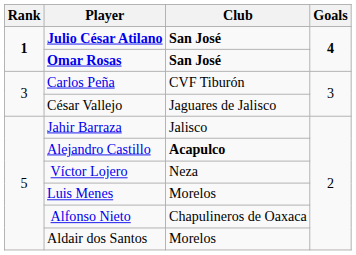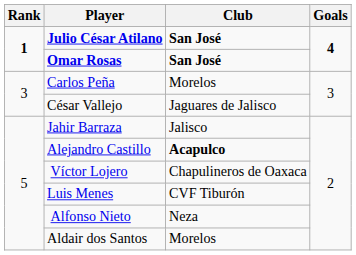 <table class="wikitable">
 <tr>
 <th>Rank</th>
 <th>Player</th>
 <th>Club</th>
 <th>Goals</th>
 </tr>
 <tr>
 <td align=center rowspan=2><strong>1</strong></td>
 <td> <strong><a href='#'>Julio César Atilano</a></strong></td>
 <td><strong>San José</strong></td>
 <td align=center rowspan=2><strong>4</strong></td>
 </tr>
 <tr>
 <td><strong> <a href='#'>Omar Rosas</a></strong></td>
 <td><strong>San José</strong></td>
 </tr>
 <tr>
 <td align=center rowspan=2>3</td>
 <td> <a href='#'>Carlos Peña</a></td>
-<td>CVF Tiburón</td>
+<td>Morelos</td>
 <td align=center rowspan=2>3</td>
 </tr>
 <tr>
 <td> César Vallejo</td>
 <td>Jaguares de Jalisco</td>
 </tr>
 <tr>
 <td align=center rowspan=6>5</td>
 <td> <a href='#'>Jahir Barraza</a></td>
 <td>Jalisco</td>
 <td align=center rowspan=6>2</td>
 </tr>
 <tr>
 <td> <a href='#'>Alejandro Castillo</a></td>
 <td><strong>Acapulco</strong></td>
 </tr>
 <tr>
 <td> <a href='#'>Víctor Lojero</a></td>
-<td>Neza</td>
+<td>Chapulineros de Oaxaca</td>
 </tr>
 <tr>
 <td> <a href='#'>Luis Menes</a></td>
-<td>Morelos</td>
+<td>CVF Tiburón</td>
 </tr>
 <tr>
 <td> <a href='#'>Alfonso Nieto</a></td>
-<td>Chapulineros de Oaxaca</td>
+<td>Neza</td>
 </tr>
 <tr>
 <td> Aldair dos Santos</td>
 <td>Morelos</td>
 </tr>
 </table>
